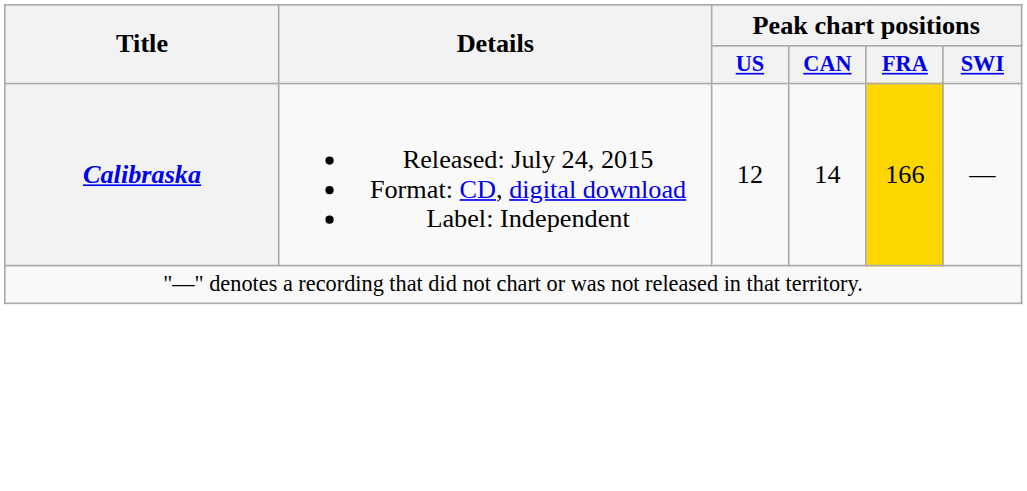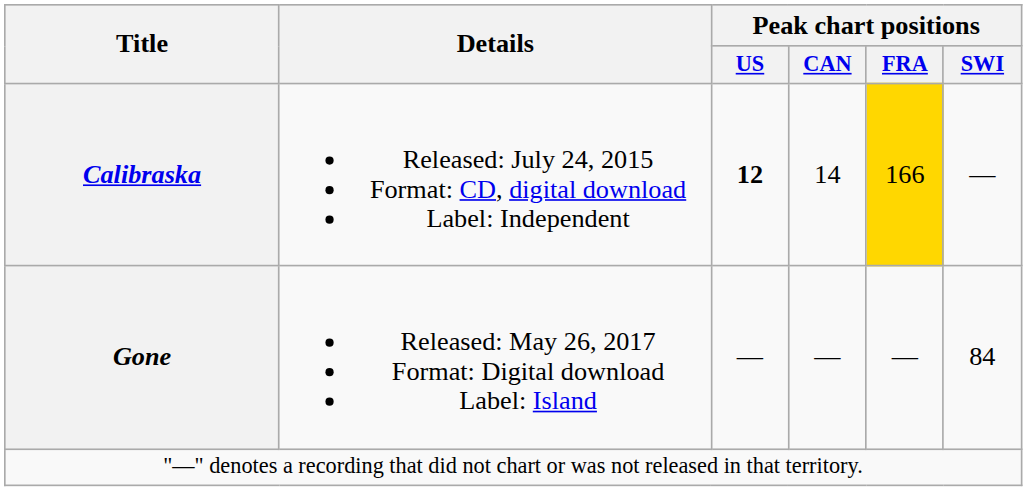 <table class="wikitable plainrowheaders" style="text-align:center;">
 <tr>
 <th scope="col" rowspan="2" style="width:10em;">Title</th>
 <th scope="col" rowspan="2" style="width:16em;">Details</th>
 <th scope="col" colspan="4">Peak chart positions</th>
 </tr>
 <tr>
 <th scope="col" style="width:3em;font-size:85%;"><a href='#'>US</a><br></th>
 <th scope="col" style="width:3em;font-size:85%;"><a href='#'>CAN</a><br></th>
 <th scope="col" style="width:3em;font-size:85%;"><a href='#'>FRA</a><br></th>
 <th scope="col" style="width:3em;font-size:85%;"><a href='#'>SWI</a><br></th>
 </tr>
 <tr>
 <th scope="row"><em><a href='#'>Calibraska</a></em></th>
 <td><br><ul><li>Released: July 24, 2015</li><li>Format: <a href='#'>CD</a>, <a href='#'>digital download</a></li><li>Label: Independent</li></ul></td>
-<td>12</td>
+<td><strong>12</strong></td>
 <td>14</td>
 <td style="background: gold;">166</td>
 <td>—</td>
 </tr>
 <tr>
+<th scope="row"><em>Gone</em></th>
+<td><br><ul><li>Released: May 26, 2017</li><li>Format: Digital download</li><li>Label: <a href='#'>Island</a></li></ul></td>
+<td>—</td>
+<td>—</td>
+<td>—</td>
+<td>84</td>
+</tr>
+<tr>
 <td colspan="6" style="font-size:85%">"—" denotes a recording that did not chart or was not released in that territory.</td>
 </tr>
 </table>
